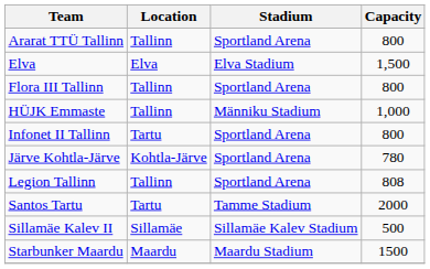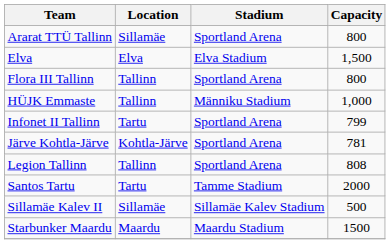 <table class="wikitable sortable">
 <tr>
 <th>Team</th>
 <th>Location</th>
 <th>Stadium</th>
 <th>Capacity</th>
 </tr>
 <tr>
 <td><a href='#'>Ararat TTÜ Tallinn</a></td>
-<td><a href='#'>Tallinn</a></td>
+<td><a href='#'>Sillamäe</a></td>
 <td><a href='#'>Sportland Arena</a></td>
 <td align="center">800</td>
 </tr>
 <tr>
 <td><a href='#'>Elva</a></td>
 <td><a href='#'>Elva</a></td>
 <td><a href='#'>Elva Stadium</a></td>
 <td align="center">1,500</td>
 </tr>
 <tr>
 <td><a href='#'>Flora III Tallinn</a></td>
 <td><a href='#'>Tallinn</a></td>
 <td><a href='#'>Sportland Arena</a></td>
 <td align="center">800</td>
 </tr>
 <tr>
 <td><a href='#'>HÜJK Emmaste</a></td>
 <td><a href='#'>Tallinn</a></td>
 <td><a href='#'>Männiku Stadium</a></td>
 <td align="center">1,000</td>
 </tr>
 <tr>
 <td><a href='#'>Infonet II Tallinn</a></td>
 <td><a href='#'>Tartu</a></td>
 <td><a href='#'>Sportland Arena</a></td>
-<td align="center">800</td>
+<td align="center">799</td>
 </tr>
 <tr>
 <td><a href='#'>Järve Kohtla-Järve</a></td>
 <td><a href='#'>Kohtla-Järve</a></td>
 <td><a href='#'>Sportland Arena</a></td>
-<td align="center">780</td>
+<td align="center">781</td>
 </tr>
 <tr>
 <td><a href='#'>Legion Tallinn</a></td>
 <td><a href='#'>Tallinn</a></td>
 <td><a href='#'>Sportland Arena</a></td>
 <td align="center">808</td>
 </tr>
 <tr>
 <td><a href='#'>Santos Tartu</a></td>
 <td><a href='#'>Tartu</a></td>
 <td><a href='#'>Tamme Stadium</a></td>
 <td align="center">2000</td>
 </tr>
 <tr>
 <td><a href='#'>Sillamäe Kalev II</a></td>
 <td><a href='#'>Sillamäe</a></td>
 <td><a href='#'>Sillamäe Kalev Stadium</a></td>
 <td align="center">500</td>
 </tr>
 <tr>
 <td><a href='#'>Starbunker Maardu</a></td>
 <td><a href='#'>Maardu</a></td>
 <td><a href='#'>Maardu Stadium</a></td>
 <td align="center">1500</td>
 </tr>
 <tr>
 </tr>
 </table>
